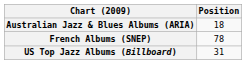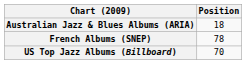 <table class="wikitable sortable plainrowheaders" style="text-align:center">
 <tr>
 <th scope="col">Chart (2009)</th>
 <th scope="col">Position</th>
 </tr>
 <tr>
 <th scope="row">Australian Jazz & Blues Albums (ARIA)</th>
 <td>18</td>
 </tr>
 <tr>
 <th scope="row">French Albums (SNEP)</th>
 <td>78</td>
 </tr>
 <tr>
 <th scope="row">US Top Jazz Albums (<em>Billboard</em>)</th>
-<td>31</td>
+<td>70</td>
 </tr>
 </table>
